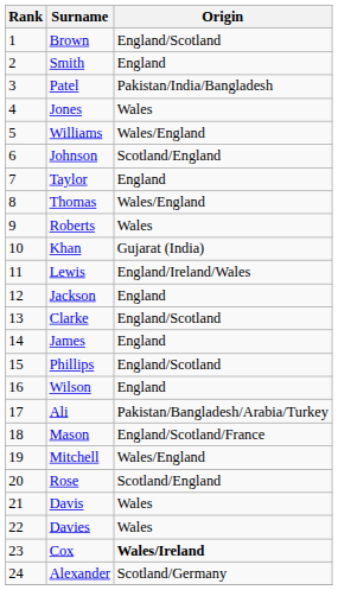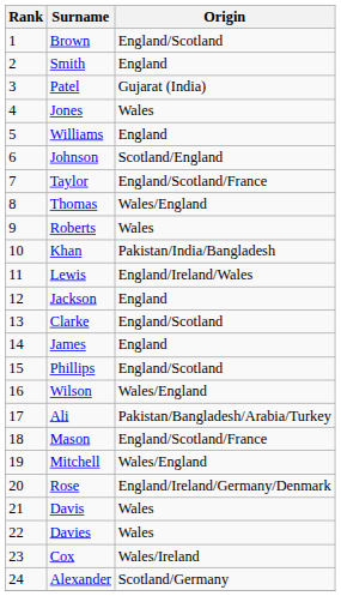 <table class="wikitable">
 <tr>
 <th>Rank</th>
 <th>Surname</th>
 <th>Origin</th>
 </tr>
 <tr>
 <td>1</td>
 <td><a href='#'>Brown</a></td>
 <td>England/Scotland</td>
 </tr>
 <tr>
 <td>2</td>
 <td><a href='#'>Smith</a></td>
 <td>England</td>
 </tr>
 <tr>
 <td>3</td>
 <td><a href='#'>Patel</a></td>
-<td>Pakistan/India/Bangladesh</td>
+<td>Gujarat (India)</td>
 </tr>
 <tr>
 <td>4</td>
 <td><a href='#'>Jones</a></td>
 <td>Wales</td>
 </tr>
 <tr>
 <td>5</td>
 <td><a href='#'>Williams</a></td>
-<td>Wales/England</td>
+<td>England</td>
 </tr>
 <tr>
 <td>6</td>
 <td><a href='#'>Johnson</a></td>
 <td>Scotland/England</td>
 </tr>
 <tr>
 <td>7</td>
 <td><a href='#'>Taylor</a></td>
-<td>England</td>
+<td>England/Scotland/France</td>
 </tr>
 <tr>
 <td>8</td>
 <td><a href='#'>Thomas</a></td>
 <td>Wales/England</td>
 </tr>
 <tr>
 <td>9</td>
 <td><a href='#'>Roberts</a></td>
 <td>Wales</td>
 </tr>
 <tr>
 <td>10</td>
 <td><a href='#'>Khan</a></td>
-<td>Gujarat (India)</td>
+<td>Pakistan/India/Bangladesh</td>
 </tr>
 <tr>
 <td>11</td>
 <td><a href='#'>Lewis</a></td>
 <td>England/Ireland/Wales</td>
 </tr>
 <tr>
 <td>12</td>
 <td><a href='#'>Jackson</a></td>
 <td>England</td>
 </tr>
 <tr>
 <td>13</td>
 <td><a href='#'>Clarke</a></td>
 <td>England/Scotland</td>
 </tr>
 <tr>
 <td>14</td>
 <td><a href='#'>James</a></td>
 <td>England</td>
 </tr>
 <tr>
 <td>15</td>
 <td><a href='#'>Phillips</a></td>
 <td>England/Scotland</td>
 </tr>
 <tr>
 <td>16</td>
 <td><a href='#'>Wilson</a></td>
-<td>England</td>
+<td>Wales/England</td>
 </tr>
 <tr>
 <td>17</td>
 <td><a href='#'>Ali</a></td>
 <td>Pakistan/Bangladesh/Arabia/Turkey</td>
 </tr>
 <tr>
 <td>18</td>
 <td><a href='#'>Mason</a></td>
 <td>England/Scotland/France</td>
 </tr>
 <tr>
 <td>19</td>
 <td><a href='#'>Mitchell</a></td>
 <td>Wales/England</td>
 </tr>
 <tr>
 <td>20</td>
 <td><a href='#'>Rose</a></td>
-<td>Scotland/England</td>
+<td>England/Ireland/Germany/Denmark</td>
 </tr>
 <tr>
 <td>21</td>
 <td><a href='#'>Davis</a></td>
 <td>Wales</td>
 </tr>
 <tr>
 <td>22</td>
 <td><a href='#'>Davies</a></td>
 <td>Wales</td>
 </tr>
 <tr>
 <td>23</td>
 <td><a href='#'>Cox</a></td>
-<td><strong>Wales/Ireland</strong></td>
+<td>Wales/Ireland</td>
 </tr>
 <tr>
 <td>24</td>
 <td><a href='#'>Alexander</a></td>
 <td>Scotland/Germany</td>
 </tr>
 <tr>
 </tr>
 </table>
